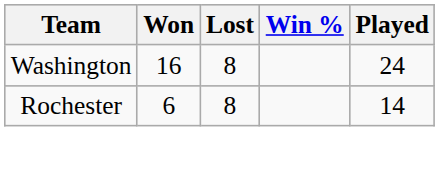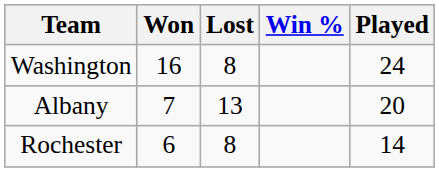 <table class="wikitable" style="text-align:center;">
 <tr>
 <th>Team</th>
 <th>Won</th>
 <th>Lost</th>
 <th><a href='#'>Win %</a></th>
 <th>Played</th>
 </tr>
 <tr>
 <td>Washington</td>
 <td>16</td>
 <td>8</td>
 <td></td>
 <td>24</td>
 </tr>
 <tr>
+<td>Albany</td>
+<td>7</td>
+<td>13</td>
+<td></td>
+<td>20</td>
+</tr>
+<tr>
 <td>Rochester</td>
 <td>6</td>
 <td>8</td>
 <td></td>
 <td>14</td>
 </tr>
 </table>
